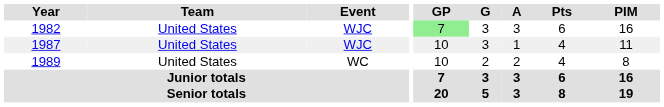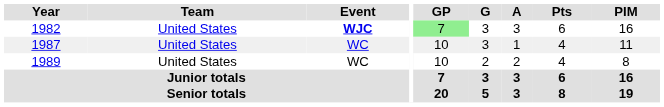 <table border="0" cellpadding="1" cellspacing="0" style="text-align:center; width:50em;">
 <tr bgcolor="#e0e0e0">
 <th>Year</th>
 <th>Team</th>
 <th>Event</th>
 <th rowspan="99" bgcolor="#ffffff"></th>
 <th>GP</th>
 <th>G</th>
 <th>A</th>
 <th>Pts</th>
 <th>PIM</th>
 </tr>
 <tr>
 <td><a href='#'>1982</a></td>
 <td><a href='#'>United States</a></td>
-<td><a href='#'>WJC</a></td>
+<td><strong><a href='#'>WJC</a></strong></td>
 <td style="background: lightgreen;">7</td>
 <td>3</td>
 <td>3</td>
 <td>6</td>
 <td>16</td>
 </tr>
 <tr bgcolor="#f0f0f0">
 <td><a href='#'>1987</a></td>
 <td><a href='#'>United States</a></td>
-<td><a href='#'>WJC</a></td>
+<td><a href='#'>WC</a></td>
 <td>10</td>
 <td>3</td>
 <td>1</td>
 <td>4</td>
 <td>11</td>
 </tr>
 <tr>
 <td><a href='#'>1989</a></td>
 <td>United States</td>
 <td>WC</td>
 <td>10</td>
 <td>2</td>
 <td>2</td>
 <td>4</td>
 <td>8</td>
 </tr>
 <tr bgcolor="#e0e0e0">
 <th colspan="3">Junior totals</th>
 <th>7</th>
 <th>3</th>
 <th>3</th>
 <th>6</th>
 <th>16</th>
 </tr>
 <tr bgcolor="#e0e0e0">
 <th colspan="3">Senior totals</th>
 <th>20</th>
 <th>5</th>
 <th>3</th>
 <th>8</th>
 <th>19</th>
 </tr>
 </table>
